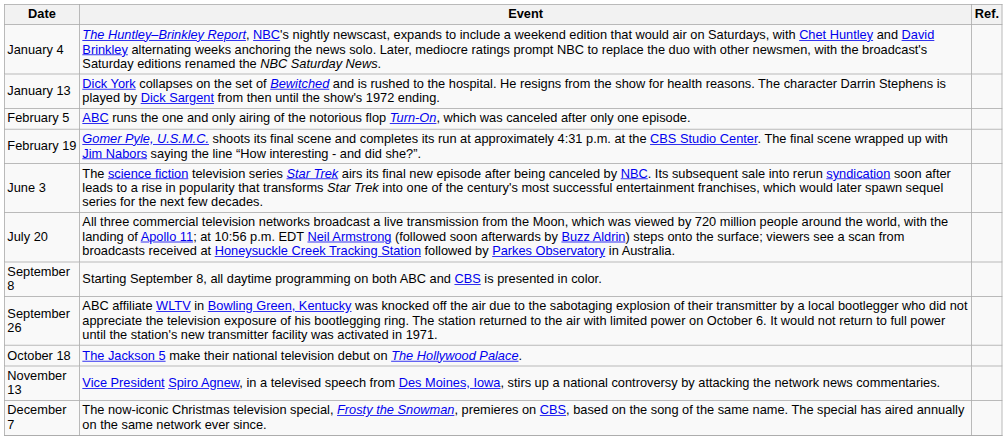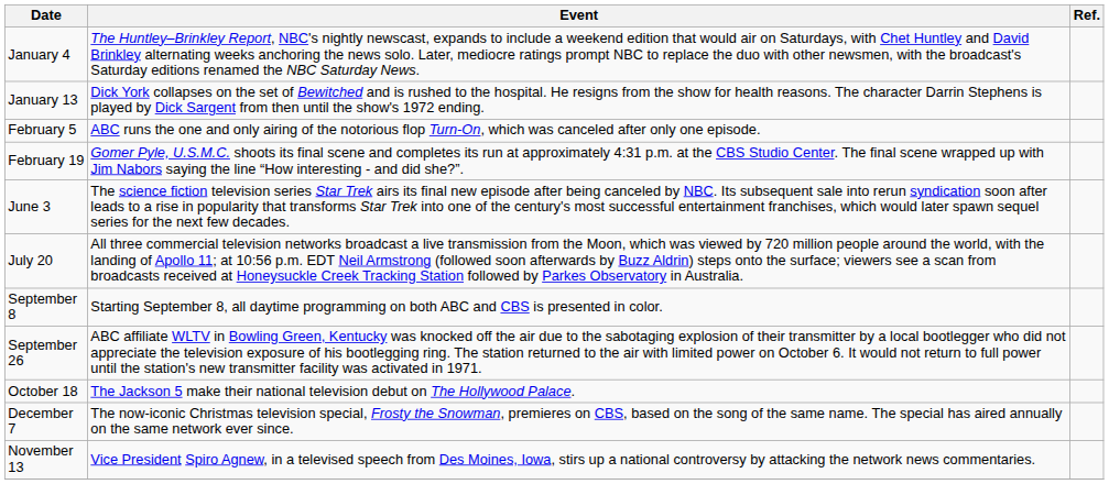 <table class="wikitable sortable">
 <tr>
 <th>Date</th>
 <th>Event</th>
 <th>Ref.</th>
 </tr>
 <tr>
 <td>January 4</td>
 <td><em><a href='#'>The Huntley–Brinkley Report</a></em>, <a href='#'>NBC</a>'s nightly newscast, expands to include a weekend edition that would air on Saturdays, with <a href='#'>Chet Huntley</a> and <a href='#'>David Brinkley</a> alternating weeks anchoring the news solo. Later, mediocre ratings prompt NBC to replace the duo with other newsmen, with the broadcast's Saturday editions renamed the <em>NBC Saturday News</em>.</td>
 <td></td>
 </tr>
 <tr>
 <td>January 13</td>
 <td><a href='#'>Dick York</a> collapses on the set of <em><a href='#'>Bewitched</a></em> and is rushed to the hospital. He resigns from the show for health reasons. The character Darrin Stephens is played by <a href='#'>Dick Sargent</a> from then until the show's 1972 ending.</td>
 <td></td>
 </tr>
 <tr>
 <td>February 5</td>
 <td><a href='#'>ABC</a> runs the one and only airing of the notorious flop <em><a href='#'>Turn-On</a></em>, which was canceled after only one episode.</td>
 <td></td>
 </tr>
 <tr>
 <td>February 19</td>
 <td><em><a href='#'>Gomer Pyle, U.S.M.C.</a></em> shoots its final scene and completes its run at approximately 4:31 p.m. at the <a href='#'>CBS Studio Center</a>. The final scene wrapped up with <a href='#'>Jim Nabors</a> saying the line “How interesting - and did she?”.</td>
 <td></td>
 </tr>
 <tr>
 <td>June 3</td>
 <td>The <a href='#'>science fiction</a> television series <em><a href='#'>Star Trek</a></em> airs its final new episode after being canceled by <a href='#'>NBC</a>. Its subsequent sale into rerun <a href='#'>syndication</a> soon after leads to a rise in popularity that transforms <em>Star Trek</em> into one of the century's most successful entertainment franchises, which would later spawn sequel series for the next few decades.</td>
 <td></td>
 </tr>
 <tr>
 <td>July 20</td>
 <td>All three commercial television networks broadcast a live transmission from the Moon, which was viewed by 720 million people around the world, with the landing of <a href='#'>Apollo 11</a>; at 10:56 p.m. EDT <a href='#'>Neil Armstrong</a> (followed soon afterwards by <a href='#'>Buzz Aldrin</a>) steps onto the surface; viewers see a scan from broadcasts received at <a href='#'>Honeysuckle Creek Tracking Station</a> followed by <a href='#'>Parkes Observatory</a> in Australia.</td>
 <td></td>
 </tr>
 <tr>
 <td>September 8</td>
 <td>Starting September 8, all daytime programming on both ABC and <a href='#'>CBS</a> is presented in color.</td>
 <td></td>
 </tr>
 <tr>
 <td>September 26</td>
 <td>ABC affiliate <a href='#'>WLTV</a> in <a href='#'>Bowling Green, Kentucky</a> was knocked off the air due to the sabotaging explosion of their transmitter by a local bootlegger who did not appreciate the television exposure of his bootlegging ring. The station returned to the air with limited power on October 6. It would not return to full power until the station's new transmitter facility was activated in 1971.</td>
 <td></td>
 </tr>
 <tr>
 <td>October 18</td>
 <td><a href='#'>The Jackson 5</a> make their national television debut on <em><a href='#'>The Hollywood Palace</a></em>.</td>
 <td></td>
 </tr>
 <tr>
+<td>December 7</td>
+<td>The now-iconic Christmas television special, <em><a href='#'>Frosty the Snowman</a></em>, premieres on <a href='#'>CBS</a>, based on the song of the same name. The special has aired annually on the same network ever since.</td>
+<td></td>
+</tr>
+<tr>
 <td>November 13</td>
 <td><a href='#'>Vice President</a> <a href='#'>Spiro Agnew</a>, in a televised speech from <a href='#'>Des Moines, Iowa</a>, stirs up a national controversy by attacking the network news commentaries.</td>
 <td></td>
 </tr>
 <tr>
-<td>December 7</td>
-<td>The now-iconic Christmas television special, <em><a href='#'>Frosty the Snowman</a></em>, premieres on <a href='#'>CBS</a>, based on the song of the same name. The special has aired annually on the same network ever since.</td>
-<td></td>
-</tr>
-<tr>
 </tr>
 </table>
